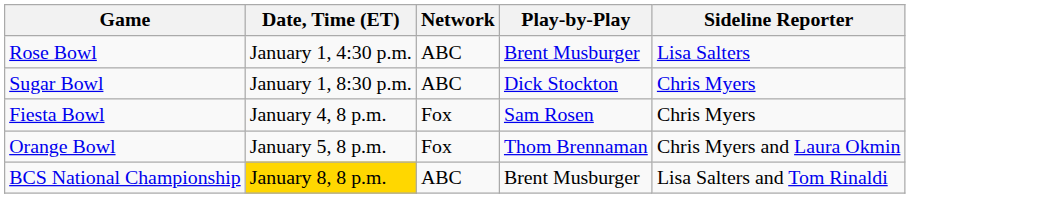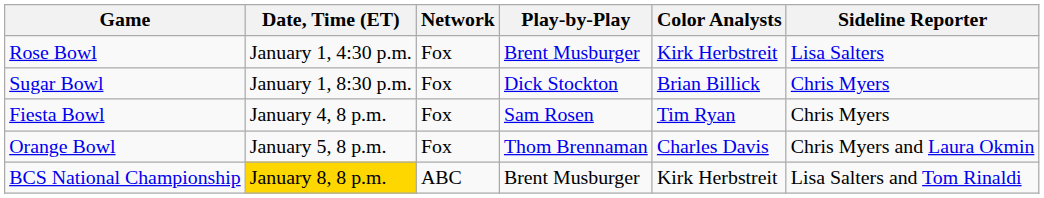 <table class="wikitable">
 <tr>
 <th>Game</th>
 <th>Date, Time (ET)</th>
 <th>Network</th>
 <th>Play-by-Play</th>
+<th>Color Analysts</th>
 <th>Sideline Reporter</th>
 </tr>
 <tr>
 <td><a href='#'>Rose Bowl</a></td>
 <td>January 1, 4:30 p.m.</td>
-<td>ABC</td>
+<td>Fox</td>
 <td><a href='#'>Brent Musburger</a></td>
+<td><a href='#'>Kirk Herbstreit</a></td>
 <td><a href='#'>Lisa Salters</a></td>
 </tr>
 <tr>
 <td><a href='#'>Sugar Bowl</a></td>
 <td>January 1, 8:30 p.m.</td>
-<td>ABC</td>
+<td>Fox</td>
 <td><a href='#'>Dick Stockton</a></td>
+<td><a href='#'>Brian Billick</a></td>
 <td><a href='#'>Chris Myers</a></td>
 </tr>
 <tr>
 <td><a href='#'>Fiesta Bowl</a></td>
 <td>January 4, 8 p.m.</td>
 <td>Fox</td>
 <td><a href='#'>Sam Rosen</a></td>
+<td><a href='#'>Tim Ryan</a></td>
 <td>Chris Myers</td>
 </tr>
 <tr>
 <td><a href='#'>Orange Bowl</a></td>
 <td>January 5, 8 p.m.</td>
 <td>Fox</td>
 <td><a href='#'>Thom Brennaman</a></td>
+<td><a href='#'>Charles Davis</a></td>
 <td>Chris Myers and <a href='#'>Laura Okmin</a></td>
 </tr>
 <tr>
 <td><a href='#'>BCS National Championship</a></td>
 <td style="background: gold;">January 8, 8 p.m.</td>
 <td>ABC</td>
 <td>Brent Musburger</td>
+<td>Kirk Herbstreit</td>
 <td>Lisa Salters and <a href='#'>Tom Rinaldi</a></td>
 </tr>
 </table>
